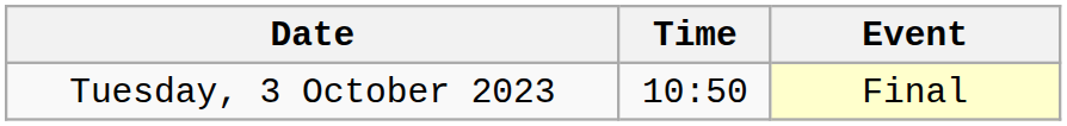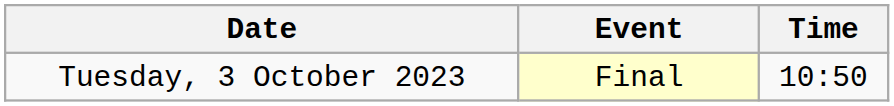 <table class = "wikitable" style="text-align:center;">
 <tr>
 <th width=220>Date</th>
+<th width=100>Event</th>
 <th width=50>Time</th>
-<th width=100>Event</th>
 </tr>
 <tr>
 <td>Tuesday, 3 October 2023</td>
+<td bgcolor=ffffcc>Final</td>
 <td>10:50</td>
-<td bgcolor=ffffcc>Final</td>
 </tr>
 </table>
